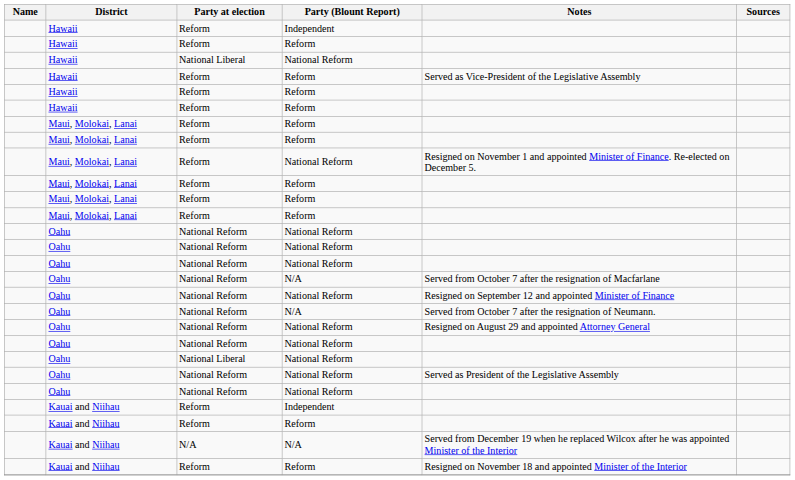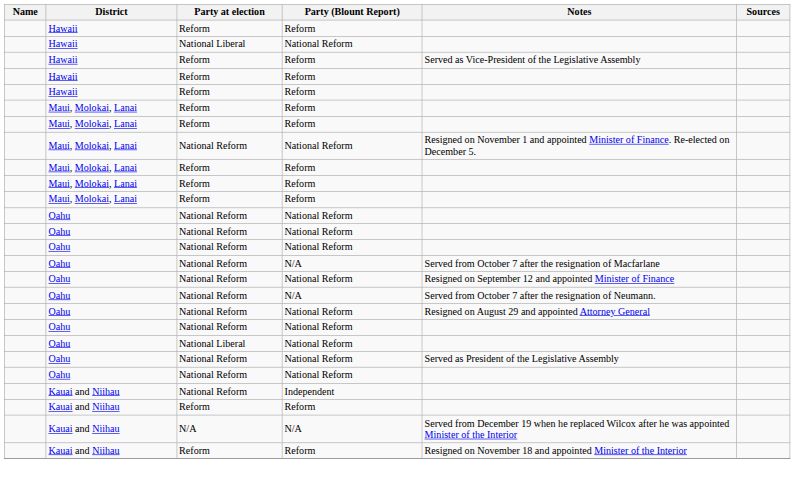 <table class="wikitable sortable" style="border-style:solid;border-width:1px;border-color:#808080" cellspacing="2" cellpadding="2">
 <tr>
 <th>Name</th>
 <th>District</th>
 <th>Party at election</th>
 <th>Party (Blount Report)</th>
 <th style="width:40%;">Notes</th>
 <th class="unsortable">Sources</th>
-</tr>
-<tr>
-<td></td>
-<td><a href='#'>Hawaii</a></td>
-<td>Reform</td>
-<td>Independent</td>
-<td></td>
-<td></td>
 </tr>
 <tr>
 <td></td>
 <td><a href='#'>Hawaii</a></td>
 <td>Reform</td>
 <td>Reform</td>
 <td></td>
 <td></td>
 </tr>
 <tr>
 <td></td>
 <td><a href='#'>Hawaii</a></td>
 <td>National Liberal</td>
 <td>National Reform</td>
 <td></td>
 <td></td>
 </tr>
 <tr>
 <td></td>
 <td><a href='#'>Hawaii</a></td>
 <td>Reform</td>
 <td>Reform</td>
 <td>Served as Vice-President of the Legislative Assembly</td>
 <td></td>
 </tr>
 <tr>
 <td></td>
 <td><a href='#'>Hawaii</a></td>
 <td>Reform</td>
 <td>Reform</td>
 <td></td>
 <td></td>
 </tr>
 <tr>
 <td></td>
 <td><a href='#'>Hawaii</a></td>
 <td>Reform</td>
 <td>Reform</td>
 <td></td>
 <td></td>
 </tr>
 <tr>
 <td></td>
 <td><a href='#'>Maui</a>, <a href='#'>Molokai</a>, <a href='#'>Lanai</a></td>
 <td>Reform</td>
 <td>Reform</td>
 <td></td>
 <td></td>
 </tr>
 <tr>
 <td></td>
 <td><a href='#'>Maui</a>, <a href='#'>Molokai</a>, <a href='#'>Lanai</a></td>
 <td>Reform</td>
 <td>Reform</td>
 <td></td>
 <td></td>
 </tr>
 <tr>
 <td></td>
 <td><a href='#'>Maui</a>, <a href='#'>Molokai</a>, <a href='#'>Lanai</a></td>
-<td>Reform</td>
+<td>National Reform</td>
 <td>National Reform</td>
 <td>Resigned on November 1 and appointed <a href='#'>Minister of Finance</a>. Re-elected on December 5.</td>
 <td></td>
 </tr>
 <tr>
 <td></td>
 <td><a href='#'>Maui</a>, <a href='#'>Molokai</a>, <a href='#'>Lanai</a></td>
 <td>Reform</td>
 <td>Reform</td>
 <td></td>
 <td></td>
 </tr>
 <tr>
 <td></td>
 <td><a href='#'>Maui</a>, <a href='#'>Molokai</a>, <a href='#'>Lanai</a></td>
 <td>Reform</td>
 <td>Reform</td>
 <td></td>
 <td></td>
 </tr>
 <tr>
 <td></td>
 <td><a href='#'>Maui</a>, <a href='#'>Molokai</a>, <a href='#'>Lanai</a></td>
 <td>Reform</td>
 <td>Reform</td>
 <td></td>
 <td></td>
 </tr>
 <tr>
 <td></td>
 <td><a href='#'>Oahu</a></td>
 <td>National Reform</td>
 <td>National Reform</td>
 <td></td>
 <td></td>
 </tr>
 <tr>
 <td></td>
 <td><a href='#'>Oahu</a></td>
 <td>National Reform</td>
 <td>National Reform</td>
 <td></td>
 <td></td>
 </tr>
 <tr>
 <td></td>
 <td><a href='#'>Oahu</a></td>
 <td>National Reform</td>
 <td>National Reform</td>
 <td></td>
 <td></td>
 </tr>
 <tr>
 <td></td>
 <td><a href='#'>Oahu</a></td>
 <td>National Reform</td>
 <td>N/A</td>
 <td>Served from October 7 after the resignation of Macfarlane</td>
 <td></td>
 </tr>
 <tr>
 <td></td>
 <td><a href='#'>Oahu</a></td>
 <td>National Reform</td>
 <td>National Reform</td>
 <td>Resigned on September 12 and appointed <a href='#'>Minister of Finance</a></td>
 <td></td>
 </tr>
 <tr>
 <td></td>
 <td><a href='#'>Oahu</a></td>
 <td>National Reform</td>
 <td>N/A</td>
 <td>Served from October 7 after the resignation of Neumann.</td>
 <td></td>
 </tr>
 <tr>
 <td></td>
 <td><a href='#'>Oahu</a></td>
 <td>National Reform</td>
 <td>National Reform</td>
 <td>Resigned on August 29 and appointed <a href='#'>Attorney General</a></td>
 <td></td>
 </tr>
 <tr>
 <td></td>
 <td><a href='#'>Oahu</a></td>
 <td>National Reform</td>
 <td>National Reform</td>
 <td></td>
 <td></td>
 </tr>
 <tr>
 <td></td>
 <td><a href='#'>Oahu</a></td>
 <td>National Liberal</td>
 <td>National Reform</td>
 <td></td>
 <td></td>
 </tr>
 <tr>
 <td></td>
 <td><a href='#'>Oahu</a></td>
 <td>National Reform</td>
 <td>National Reform</td>
 <td>Served as President of the Legislative Assembly</td>
 <td></td>
 </tr>
 <tr>
 <td></td>
 <td><a href='#'>Oahu</a></td>
 <td>National Reform</td>
 <td>National Reform</td>
 <td></td>
 <td></td>
 </tr>
 <tr>
 <td></td>
 <td><a href='#'>Kauai</a> and <a href='#'>Niihau</a></td>
-<td>Reform</td>
+<td>National Reform</td>
 <td>Independent</td>
 <td></td>
 <td></td>
 </tr>
 <tr>
 <td></td>
 <td><a href='#'>Kauai</a> and <a href='#'>Niihau</a></td>
 <td>Reform</td>
 <td>Reform</td>
 <td></td>
 <td></td>
 </tr>
 <tr>
 <td></td>
 <td><a href='#'>Kauai</a> and <a href='#'>Niihau</a></td>
 <td>N/A</td>
 <td>N/A</td>
 <td>Served from December 19 when he replaced Wilcox after he was appointed <a href='#'>Minister of the Interior</a></td>
 <td></td>
 </tr>
 <tr>
 <td></td>
 <td><a href='#'>Kauai</a> and <a href='#'>Niihau</a></td>
 <td>Reform</td>
 <td>Reform</td>
 <td>Resigned on November 18 and appointed <a href='#'>Minister of the Interior</a></td>
 <td></td>
 </tr>
 <tr>
 </tr>
 </table>
